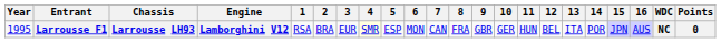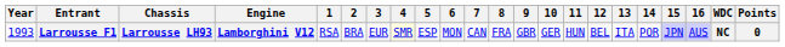 <table class="wikitable" style="text-align:center; font-size:85%">
 <tr>
 <th>Year</th>
 <th>Entrant</th>
 <th>Chassis</th>
 <th>Engine</th>
 <th>1</th>
 <th>2</th>
 <th>3</th>
 <th>4</th>
 <th>5</th>
 <th>6</th>
 <th>7</th>
 <th>8</th>
 <th>9</th>
 <th>10</th>
 <th>11</th>
 <th>12</th>
 <th>13</th>
 <th>14</th>
 <th>15</th>
 <th>16</th>
 <th>WDC</th>
 <th>Points</th>
 </tr>
 <tr>
-<td><a href='#'>1995</a></td>
+<td><a href='#'>1993</a></td>
 <th nowrap><a href='#'>Larrousse F1</a></th>
 <th nowrap><a href='#'>Larrousse</a> <a href='#'>LH93</a></th>
 <th nowrap><a href='#'>Lamborghini</a> <a href='#'>V12</a></th>
 <td><a href='#'>RSA</a></td>
 <td><a href='#'>BRA</a></td>
 <td><a href='#'>EUR</a></td>
 <td style="background: lightyellow;"><a href='#'>SMR</a></td>
 <td><a href='#'>ESP</a></td>
 <td><a href='#'>MON</a></td>
 <td><a href='#'>CAN</a></td>
 <td><a href='#'>FRA</a></td>
 <td><a href='#'>GBR</a></td>
 <td><a href='#'>GER</a></td>
 <td><a href='#'>HUN</a></td>
 <td><a href='#'>BEL</a></td>
 <td><a href='#'>ITA</a></td>
 <td><a href='#'>POR</a></td>
 <td style="background:#CFCFFF;"><a href='#'>JPN</a><br></td>
 <td style="background:#CFCFFF;"><a href='#'>AUS</a><br></td>
 <th>NC</th>
 <th>0</th>
 </tr>
 </table>
